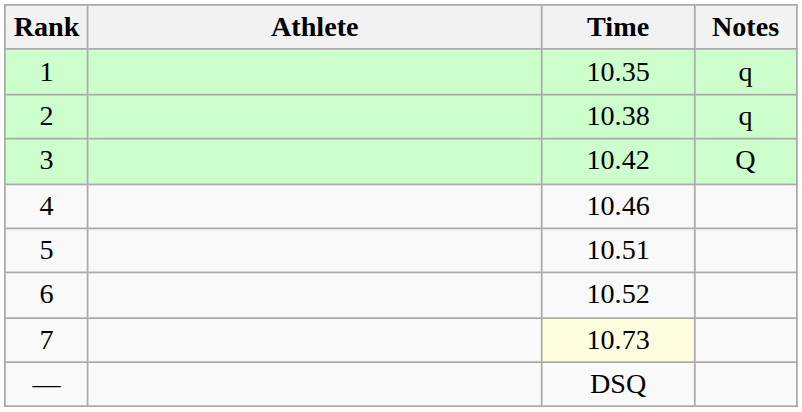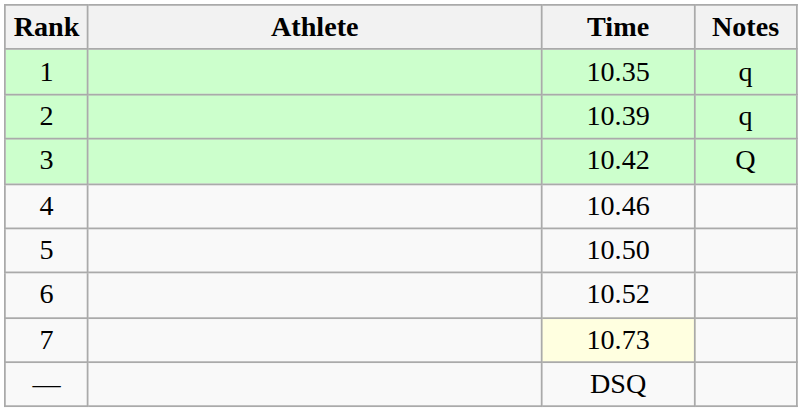 <table class="wikitable" style="text-align:center">
 <tr>
 <th width=40>Rank</th>
 <th width=250>Athlete</th>
 <th width=80>Time</th>
 <th width=50>Notes</th>
 </tr>
 <tr bgcolor="ccffcc">
 <td>1</td>
 <td align=left></td>
 <td>10.35</td>
 <td>q</td>
 </tr>
 <tr bgcolor=ccffcc>
 <td>2</td>
 <td align=left></td>
-<td>10.38</td>
+<td>10.39</td>
 <td>q</td>
 </tr>
 <tr bgcolor=ccffcc>
 <td>3</td>
 <td align=left></td>
 <td>10.42</td>
 <td>Q</td>
 </tr>
 <tr>
 <td>4</td>
 <td align=left></td>
 <td>10.46</td>
 <td></td>
 </tr>
 <tr>
 <td>5</td>
 <td align=left></td>
-<td>10.51</td>
+<td>10.50</td>
 <td></td>
 </tr>
 <tr>
 <td>6</td>
 <td align=left></td>
 <td>10.52</td>
 <td></td>
 </tr>
 <tr>
 <td>7</td>
 <td align=left></td>
 <td style="background: lightyellow;">10.73</td>
 <td></td>
 </tr>
 <tr>
 <td>—</td>
 <td align=left></td>
 <td>DSQ</td>
 <td></td>
 </tr>
 </table>
